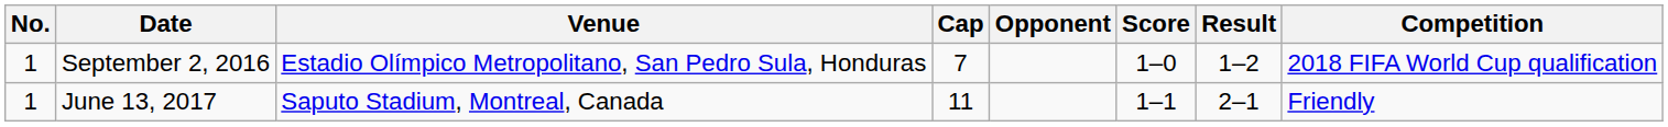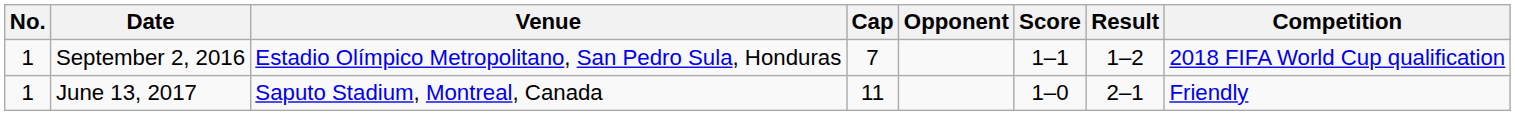 <table class="wikitable sortable">
 <tr>
 <th scope="col">No.</th>
 <th scope="col" data-sort-type="date">Date</th>
 <th scope="col">Venue</th>
 <th scope="col">Cap</th>
 <th scope="col">Opponent</th>
 <th scope="col">Score</th>
 <th scope="col">Result</th>
 <th scope="col">Competition</th>
 </tr>
 <tr>
 <td style="text-align:center">1</td>
 <td>September 2, 2016</td>
 <td><a href='#'>Estadio Olímpico Metropolitano</a>, <a href='#'>San Pedro Sula</a>, Honduras</td>
 <td style="text-align:center">7</td>
 <td></td>
-<td style="text-align:center">1–0</td>
+<td style="text-align:center">1–1</td>
 <td style="text-align:center">1–2</td>
 <td><a href='#'>2018 FIFA World Cup qualification</a></td>
 </tr>
 <tr>
 <td style="text-align:center">1</td>
 <td>June 13, 2017</td>
 <td><a href='#'>Saputo Stadium</a>, <a href='#'>Montreal</a>, Canada</td>
 <td style="text-align:center">11</td>
 <td></td>
-<td style="text-align:center">1–1</td>
+<td style="text-align:center">1–0</td>
 <td style="text-align:center">2–1</td>
 <td><a href='#'>Friendly</a></td>
 </tr>
 </table>
